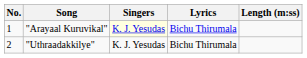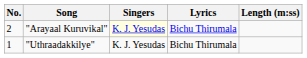 <table class="wikitable" style="font-size:95%;">
 <tr>
 <th>No.</th>
 <th>Song</th>
 <th>Singers</th>
 <th>Lyrics</th>
 <th>Length (m:ss)</th>
 </tr>
 <tr>
-<td>1</td>
+<td>2</td>
 <td>"Arayaal Kuruvikal"</td>
 <td style="background: lightyellow;"><a href='#'>K. J. Yesudas</a></td>
 <td><a href='#'>Bichu Thirumala</a></td>
 <td></td>
 </tr>
 <tr>
-<td>2</td>
+<td>1</td>
 <td>"Uthraadakkilye"</td>
 <td>K. J. Yesudas</td>
 <td>Bichu Thirumala</td>
 <td></td>
 </tr>
 </table>
